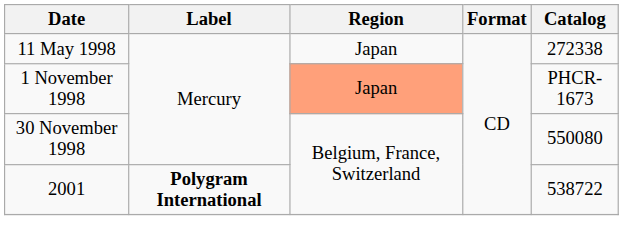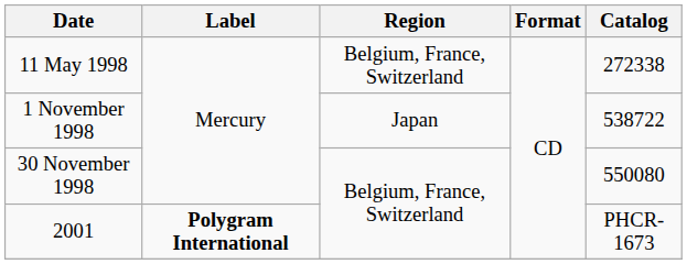 <table class="wikitable" width="60%" border="1">
 <tr>
 <th>Date</th>
 <th>Label</th>
 <th>Region</th>
 <th>Format</th>
 <th>Catalog</th>
 </tr>
 <tr>
 <td align=center>11 May 1998</td>
 <td rowspan=3 align=center>Mercury</td>
-<td align=center>Japan</td>
+<td align=center>Belgium, France, Switzerland</td>
 <td rowspan=4 align=center>CD</td>
 <td align=center>272338</td>
 </tr>
 <tr>
 <td align=center>1 November 1998</td>
-<td align=center style="background: lightsalmon;">Japan</td>
-<td align=center>PHCR-1673</td>
+<td align=center>Japan</td>
+<td align=center>538722</td>
 </tr>
 <tr>
 <td align=center>30 November 1998</td>
 <td rowspan=2 align=center>Belgium, France, Switzerland</td>
 <td align=center>550080</td>
 </tr>
 <tr>
 <td align=center>2001</td>
 <td align=center><strong>Polygram International</strong></td>
-<td align=center>538722</td>
+<td align=center>PHCR-1673</td>
 </tr>
 <tr>
 </tr>
 </table>
